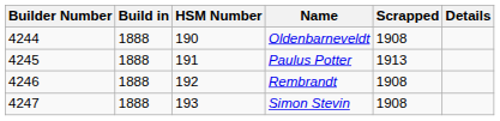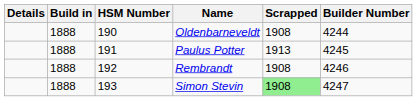 <table class="wikitable" style="float">
 <tr>
-<th>Builder Number</th>
+<th>Details</th>
 <th>Build in</th>
 <th>HSM Number</th>
 <th>Name</th>
 <th>Scrapped</th>
-<th>Details</th>
+<th>Builder Number</th>
 </tr>
 <tr>
-<td>4244</td>
+<td></td>
 <td>1888</td>
 <td>190</td>
 <td><em><a href='#'>Oldenbarneveldt</a></em></td>
 <td>1908</td>
-<td></td>
+<td>4244</td>
 </tr>
 <tr>
-<td>4245</td>
+<td></td>
 <td>1888</td>
 <td>191</td>
 <td><em><a href='#'>Paulus Potter</a></em></td>
 <td>1913</td>
-<td></td>
+<td>4245</td>
 </tr>
 <tr>
-<td>4246</td>
+<td></td>
 <td>1888</td>
 <td>192</td>
 <td><em><a href='#'>Rembrandt</a></em></td>
 <td>1908</td>
-<td></td>
+<td>4246</td>
 </tr>
 <tr>
-<td>4247</td>
+<td></td>
 <td>1888</td>
 <td>193</td>
 <td><em><a href='#'>Simon Stevin</a></em></td>
-<td>1908</td>
-<td></td>
+<td style="background: lightgreen;">1908</td>
+<td>4247</td>
 </tr>
 </table>
